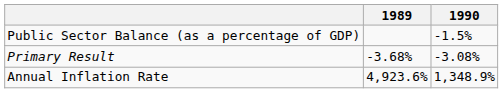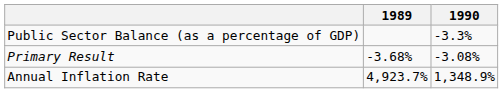 <table class="wikitable" style="margin-left: auto; margin-right: auto; border: none;">
 <tr>
 <th></th>
 <th>1989</th>
 <th>1990</th>
 </tr>
 <tr>
 <td>Public Sector Balance (as a percentage of GDP) </td>
 <td></td>
-<td>-1.5%</td>
+<td>-3.3%</td>
 </tr>
 <tr>
 <td><em>Primary Result</em> </td>
 <td>-3.68%</td>
 <td>-3.08%</td>
 </tr>
 <tr>
 <td>Annual Inflation Rate </td>
-<td>4,923.6%</td>
+<td>4,923.7%</td>
 <td>1,348.9%</td>
 </tr>
 </table>
